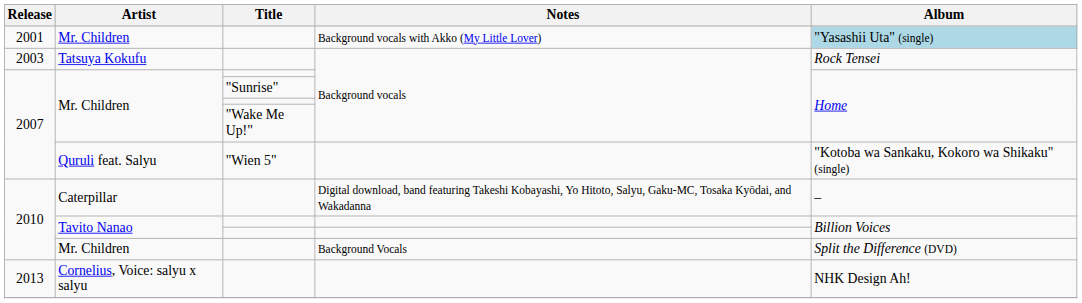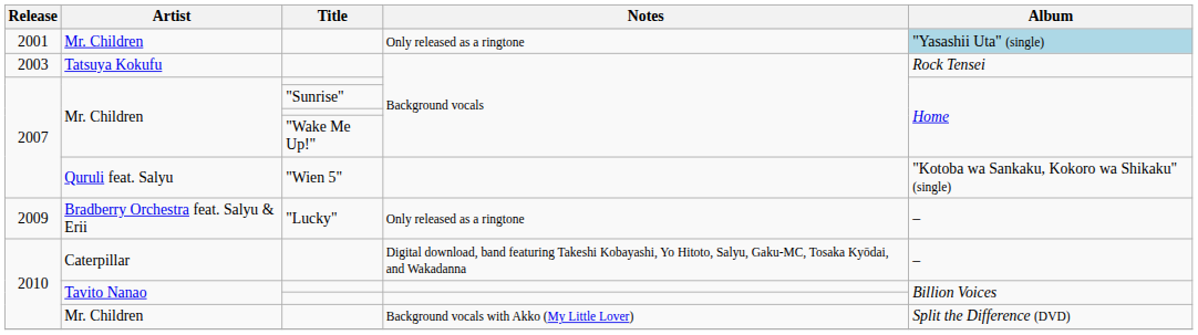 <table class="wikitable" style="text-align:center">
 <tr bgcolor="#CCCCCC">
 <th rowspan="1">Release</th>
 <th rowspan="1">Artist</th>
 <th rowspan="1">Title</th>
 <th rowspan="1">Notes</th>
 <th rowspan="1">Album</th>
 </tr>
 <tr>
 <td rowspan="1">2001</td>
 <td align="left"><a href='#'>Mr. Children</a></td>
 <td align="left"></td>
-<td align="left"><small>Background vocals with Akko (<a href='#'>My Little Lover</a>)</small></td>
+<td align="left"><small>Only released as a ringtone</small></td>
 <td align="left" rowspan="1" style="background: lightblue;">"Yasashii Uta" <small>(single)</small></td>
 </tr>
 <tr>
 <td rowspan="1">2003</td>
 <td align="left"><a href='#'>Tatsuya Kokufu</a></td>
 <td align="left"></td>
 <td align="left" rowspan="5"><small>Background vocals</small></td>
 <td align="left" rowspan="1"><em>Rock Tensei</em></td>
 </tr>
 <tr>
 <td rowspan="5">2007</td>
 <td align="left" rowspan="4">Mr. Children</td>
 <td align="left"></td>
 <td align="left" rowspan="4"><em><a href='#'>Home</a></em></td>
 </tr>
 <tr>
 <td align="left">"Sunrise"</td>
 </tr>
 <tr>
 <td align="left"></td>
 </tr>
 <tr>
 <td align="left">"Wake Me Up!"</td>
 </tr>
 <tr>
 <td align="left"><a href='#'>Quruli</a> feat. Salyu</td>
 <td align="left">"Wien 5"</td>
 <td align="left"></td>
 <td align="left" rowspan="1">"Kotoba wa Sankaku, Kokoro wa Shikaku" <small>(single)</small></td>
 </tr>
 <tr>
+<td rowspan="1">2009</td>
+<td align="left"><a href='#'>Bradberry Orchestra</a> feat. Salyu & Erii</td>
+<td align="left">"Lucky"</td>
+<td align="left"><small>Only released as a ringtone</small></td>
+<td align="left" rowspan="1">–</td>
+</tr>
+<tr>
 <td rowspan="4">2010</td>
 <td align="left">Caterpillar</td>
 <td align="left"></td>
 <td align="left"><small>Digital download, band featuring Takeshi Kobayashi, Yo Hitoto, Salyu, Gaku-MC, Tosaka Kyōdai, and Wakadanna</small></td>
 <td align="left" rowspan="1">–</td>
 </tr>
 <tr>
 <td align="left" rowspan="2"><a href='#'>Tavito Nanao</a></td>
 <td align="left"></td>
 <td align="left"></td>
 <td align="left" rowspan="2"><em>Billion Voices</em></td>
 </tr>
 <tr>
 <td align="left"></td>
 <td align="left"></td>
 </tr>
 <tr>
 <td align="left">Mr. Children</td>
 <td align="left"></td>
-<td align="left"><small>Background Vocals</small></td>
+<td align="left"><small>Background vocals with Akko (<a href='#'>My Little Lover</a>)</small></td>
 <td align="left" rowspan="1"><em>Split the Difference</em> <small>(DVD)</small></td>
-</tr>
-<tr>
-<td rowspan="1">2013</td>
-<td align="left"><a href='#'>Cornelius</a>, Voice: salyu x salyu</td>
-<td align="left"></td>
-<td align="left"></td>
-<td align="left" rowspan="1">NHK Design Ah!</td>
 </tr>
 <tr>
 </tr>
 </table>
